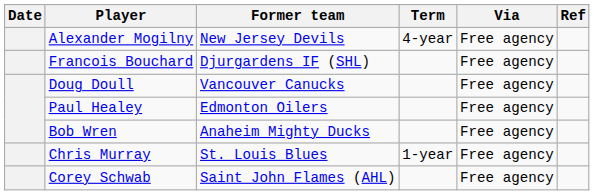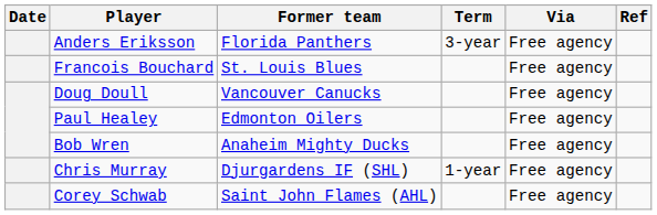 <table class="wikitable plainrowheaders">
 <tr style="background:#ddd; text-align:center;">
 <th>Date</th>
 <th>Player</th>
 <th>Former team</th>
 <th>Term</th>
 <th>Via</th>
 <th>Ref</th>
 </tr>
 <tr>
 <th scope="row"></th>
-<td><a href='#'>Alexander Mogilny</a></td>
-<td><a href='#'>New Jersey Devils</a></td>
-<td>4-year</td>
+<td><a href='#'>Anders Eriksson</a></td>
+<td><a href='#'>Florida Panthers</a></td>
+<td>3-year</td>
 <td>Free agency</td>
 <td></td>
 </tr>
 <tr>
 <th scope="row"></th>
 <td><a href='#'>Francois Bouchard</a></td>
-<td><a href='#'>Djurgardens IF</a> (<a href='#'>SHL</a>)</td>
+<td><a href='#'>St. Louis Blues</a></td>
 <td></td>
 <td>Free agency</td>
 <td></td>
 </tr>
 <tr>
 <th scope="row" rowspan=3></th>
 <td><a href='#'>Doug Doull</a></td>
 <td><a href='#'>Vancouver Canucks</a></td>
 <td></td>
 <td>Free agency</td>
 <td></td>
 </tr>
 <tr>
 <td><a href='#'>Paul Healey</a></td>
 <td><a href='#'>Edmonton Oilers</a></td>
 <td></td>
 <td>Free agency</td>
 <td></td>
 </tr>
 <tr>
 <td><a href='#'>Bob Wren</a></td>
 <td><a href='#'>Anaheim Mighty Ducks</a></td>
 <td></td>
 <td>Free agency</td>
 <td></td>
 </tr>
 <tr>
 <th scope="row"></th>
 <td><a href='#'>Chris Murray</a></td>
-<td><a href='#'>St. Louis Blues</a></td>
+<td><a href='#'>Djurgardens IF</a> (<a href='#'>SHL</a>)</td>
 <td>1-year</td>
 <td>Free agency</td>
 <td></td>
 </tr>
 <tr>
 <th scope="row"></th>
 <td><a href='#'>Corey Schwab</a></td>
 <td><a href='#'>Saint John Flames</a> (<a href='#'>AHL</a>)</td>
 <td></td>
 <td>Free agency</td>
 <td></td>
 </tr>
 </table>
